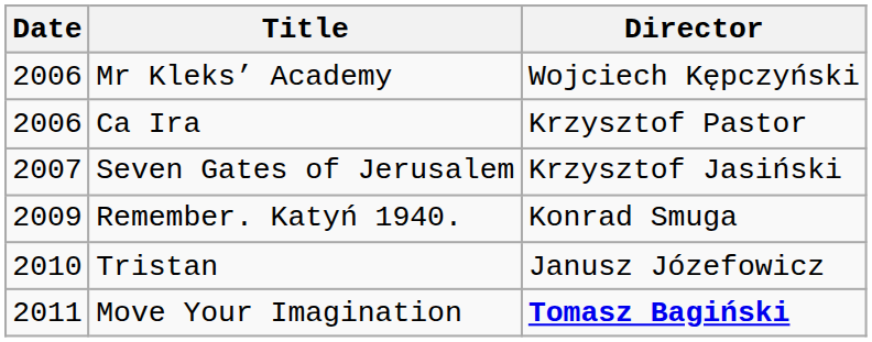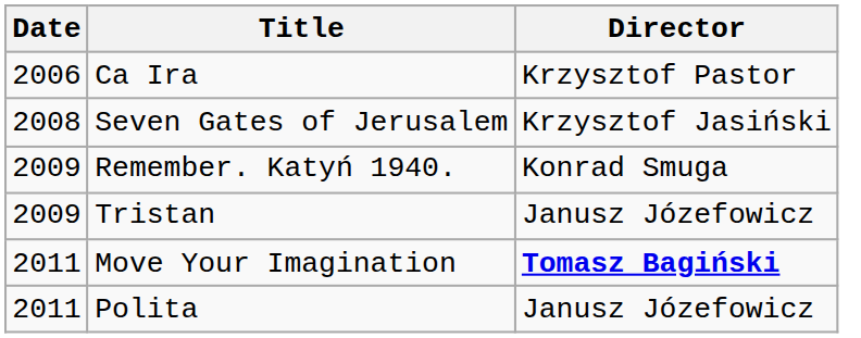 <table class="wikitable">
 <tr>
 <th>Date</th>
 <th>Title</th>
 <th>Director</th>
 </tr>
 <tr>
 <td>2006</td>
-<td>Mr Kleks’ Academy</td>
-<td>Wojciech Kępczyński</td>
-</tr>
-<tr>
-<td>2006</td>
 <td>Ca Ira</td>
 <td>Krzysztof Pastor</td>
 </tr>
 <tr>
-<td>2007</td>
+<td>2008</td>
 <td>Seven Gates of Jerusalem</td>
 <td>Krzysztof Jasiński</td>
 </tr>
 <tr>
 <td>2009</td>
 <td>Remember. Katyń 1940.</td>
 <td>Konrad Smuga</td>
 </tr>
 <tr>
-<td>2010</td>
+<td>2009</td>
 <td>Tristan</td>
 <td>Janusz Józefowicz</td>
 </tr>
 <tr>
 <td>2011</td>
 <td>Move Your Imagination</td>
 <td><strong><a href='#'>Tomasz Bagiński</a></strong></td>
 </tr>
+<tr>
+<td>2011</td>
+<td>Polita</td>
+<td>Janusz Józefowicz</td>
+</tr>
 </table>
